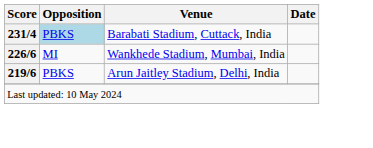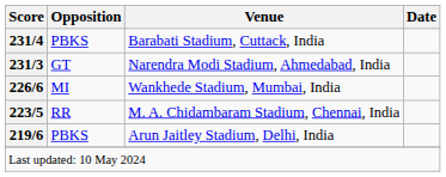 <table class="wikitable">
 <tr>
 <th><strong>Score</strong></th>
 <th><strong>Opposition</strong></th>
 <th><strong>Venue</strong></th>
 <th><strong>Date</strong></th>
 </tr>
 <tr>
 <th>231/4</th>
-<td style="background: lightblue;"><a href='#'>PBKS</a></td>
+<td><a href='#'>PBKS</a></td>
 <td><a href='#'>Barabati Stadium</a>, <a href='#'>Cuttack</a>, India</td>
+<td></td>
+</tr>
+<tr>
+<th>231/3</th>
+<td><a href='#'>GT</a></td>
+<td><a href='#'>Narendra Modi Stadium</a>, <a href='#'>Ahmedabad</a>, India</td>
 <td></td>
 </tr>
 <tr>
 <th>226/6</th>
 <td><a href='#'>MI</a></td>
 <td><a href='#'>Wankhede Stadium</a>, <a href='#'>Mumbai</a>, India</td>
+<td></td>
+</tr>
+<tr>
+<th>223/5</th>
+<td><a href='#'>RR</a></td>
+<td><a href='#'>M. A. Chidambaram Stadium</a>, <a href='#'>Chennai</a>, India</td>
 <td></td>
 </tr>
 <tr>
 <th>219/6</th>
 <td><a href='#'>PBKS</a></td>
 <td><a href='#'>Arun Jaitley Stadium</a>, <a href='#'>Delhi</a>, India</td>
 <td></td>
 </tr>
 <tr>
 </tr>
 <tr class=sortbottom>
 <td colspan="4"><small>Last updated: 10 May 2024</small></td>
 </tr>
 </table>
